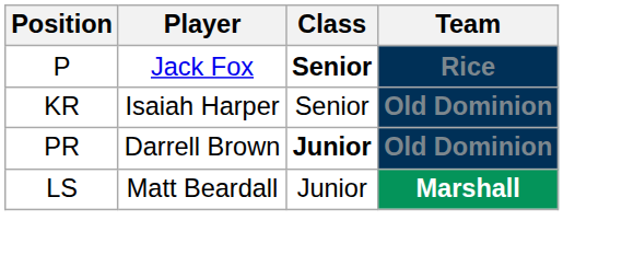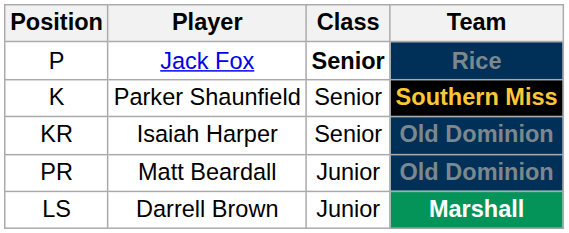 <table class="wikitable sortable">
 <tr>
 <th>Position</th>
 <th>Player</th>
 <th>Class</th>
 <th>Team</th>
 </tr>
 <tr style="text-align:center;">
 <td style="background:white">P</td>
 <td style="background:white"><a href='#'>Jack Fox</a></td>
 <td style="background:white"><strong>Senior</strong></td>
 <th style="background:#003057; color:#7c878e;">Rice</th>
 </tr>
 <tr style="text-align:center;">
+<td style="background:white">K</td>
+<td style="background:white">Parker Shaunfield</td>
+<td style="background:white">Senior</td>
+<th style="background:#000000; color:#FDC737;">Southern Miss</th>
+</tr>
+<tr style="text-align:center;">
 <td style="background:white">KR</td>
 <td style="background:white">Isaiah Harper</td>
 <td style="background:white">Senior</td>
 <th style="background:#003057; color:#7c878e;">Old Dominion</th>
 </tr>
 <tr style="text-align:center;">
 <td style="background:white">PR</td>
-<td style="background:white">Darrell Brown</td>
-<td style="background:white"><strong>Junior</strong></td>
+<td style="background:white">Matt Beardall</td>
+<td style="background:white">Junior</td>
 <th style="background:#003057; color:#7c878e;">Old Dominion</th>
 </tr>
 <tr style="text-align:center;">
 <td style="background:white">LS</td>
-<td style="background:white">Matt Beardall</td>
+<td style="background:white">Darrell Brown</td>
 <td style="background:white">Junior</td>
 <th style="background:#04945a; color:#FFFFFF;">Marshall</th>
 </tr>
 </table>
